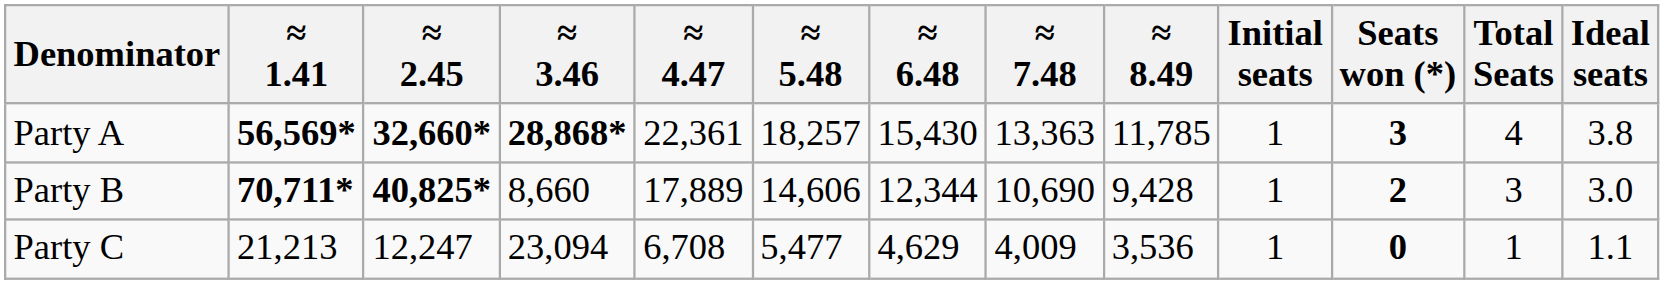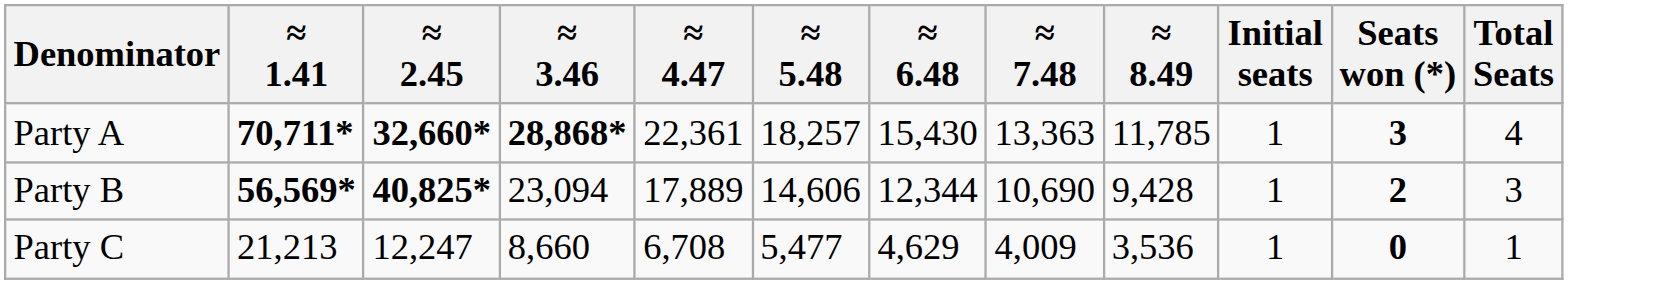 <table class="wikitable">
 <tr>
 <th><strong>Denominator</strong></th>
 <th> ≈<br>1.41</th>
 <th> ≈<br>2.45</th>
 <th> ≈<br>3.46</th>
 <th> ≈<br>4.47</th>
 <th> ≈<br>5.48</th>
 <th> ≈<br>6.48</th>
 <th> ≈<br>7.48</th>
 <th> ≈<br>8.49</th>
 <th>Initial<br>seats</th>
 <th>Seats<br>won (*)</th>
 <th>Total<br>Seats</th>
-<th>Ideal<br>seats</th>
 </tr>
 <tr>
 <td>Party A</td>
-<td><strong>56,569*</strong></td>
+<td><strong>70,711*</strong></td>
 <td><strong>32,660*</strong></td>
 <td><strong>28,868*</strong></td>
 <td>22,361</td>
 <td>18,257</td>
 <td>15,430</td>
 <td>13,363</td>
 <td>11,785</td>
 <td align="center">1</td>
 <td align="center"><strong>3</strong></td>
 <td align="center">4</td>
-<td align="center">3.8</td>
 </tr>
 <tr>
 <td>Party B</td>
-<td><strong>70,711*</strong></td>
+<td><strong>56,569*</strong></td>
 <td><strong>40,825*</strong></td>
-<td>8,660</td>
+<td>23,094</td>
 <td>17,889</td>
 <td>14,606</td>
 <td>12,344</td>
 <td>10,690</td>
 <td>9,428</td>
 <td align="center">1</td>
 <td align="center"><strong>2</strong></td>
 <td align="center">3</td>
-<td align="center">3.0</td>
 </tr>
 <tr>
 <td>Party C</td>
 <td>21,213</td>
 <td>12,247</td>
-<td>23,094</td>
+<td>8,660</td>
 <td>6,708</td>
 <td>5,477</td>
 <td>4,629</td>
 <td>4,009</td>
 <td>3,536</td>
 <td align="center">1</td>
 <td align="center"><strong>0</strong></td>
 <td align="center">1</td>
-<td align="center">1.1</td>
 </tr>
 </table>
